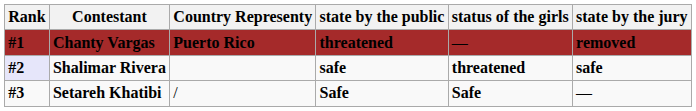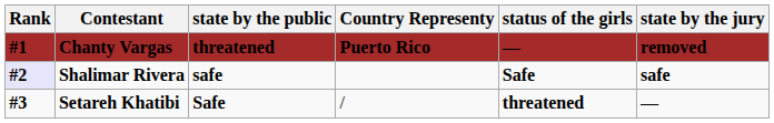 <table class="wikitable" border="1">
 <tr>
 <th>Rank</th>
 <th>Contestant</th>
+<th>state by the public</th>
 <th>Country Representy</th>
-<th>state by the public</th>
 <th>status of the girls</th>
 <th>state by the jury</th>
 </tr>
 <tr>
 <td bgcolor="brown"><strong>#1</strong></td>
 <td bgcolor="brown"><strong>Chanty Vargas</strong></td>
+<td bgcolor="brown"><strong>threatened</strong></td>
 <td bgcolor="brown"><strong> Puerto Rico</strong></td>
-<td bgcolor="brown"><strong>threatened</strong></td>
 <td bgcolor="brown">—</td>
 <td bgcolor="brown"><strong>removed</strong></td>
 </tr>
 <tr>
 <td style="background: lavender;"><strong>#2</strong></td>
 <td><strong>Shalimar Rivera</strong></td>
+<td><strong>safe</strong></td>
 <td><strong></strong></td>
-<td><strong>safe</strong></td>
-<td><strong>threatened</strong></td>
+<td><strong>Safe</strong></td>
 <td><strong>safe</strong></td>
 </tr>
 <tr>
 <td><strong>#3</strong></td>
 <td><strong>Setareh Khatibi</strong></td>
+<td><strong>Safe</strong></td>
 <td><strong></strong>/<strong></strong></td>
-<td><strong>Safe</strong></td>
-<td><strong>Safe</strong></td>
+<td><strong>threatened</strong></td>
 <td>—</td>
 </tr>
 </table>
